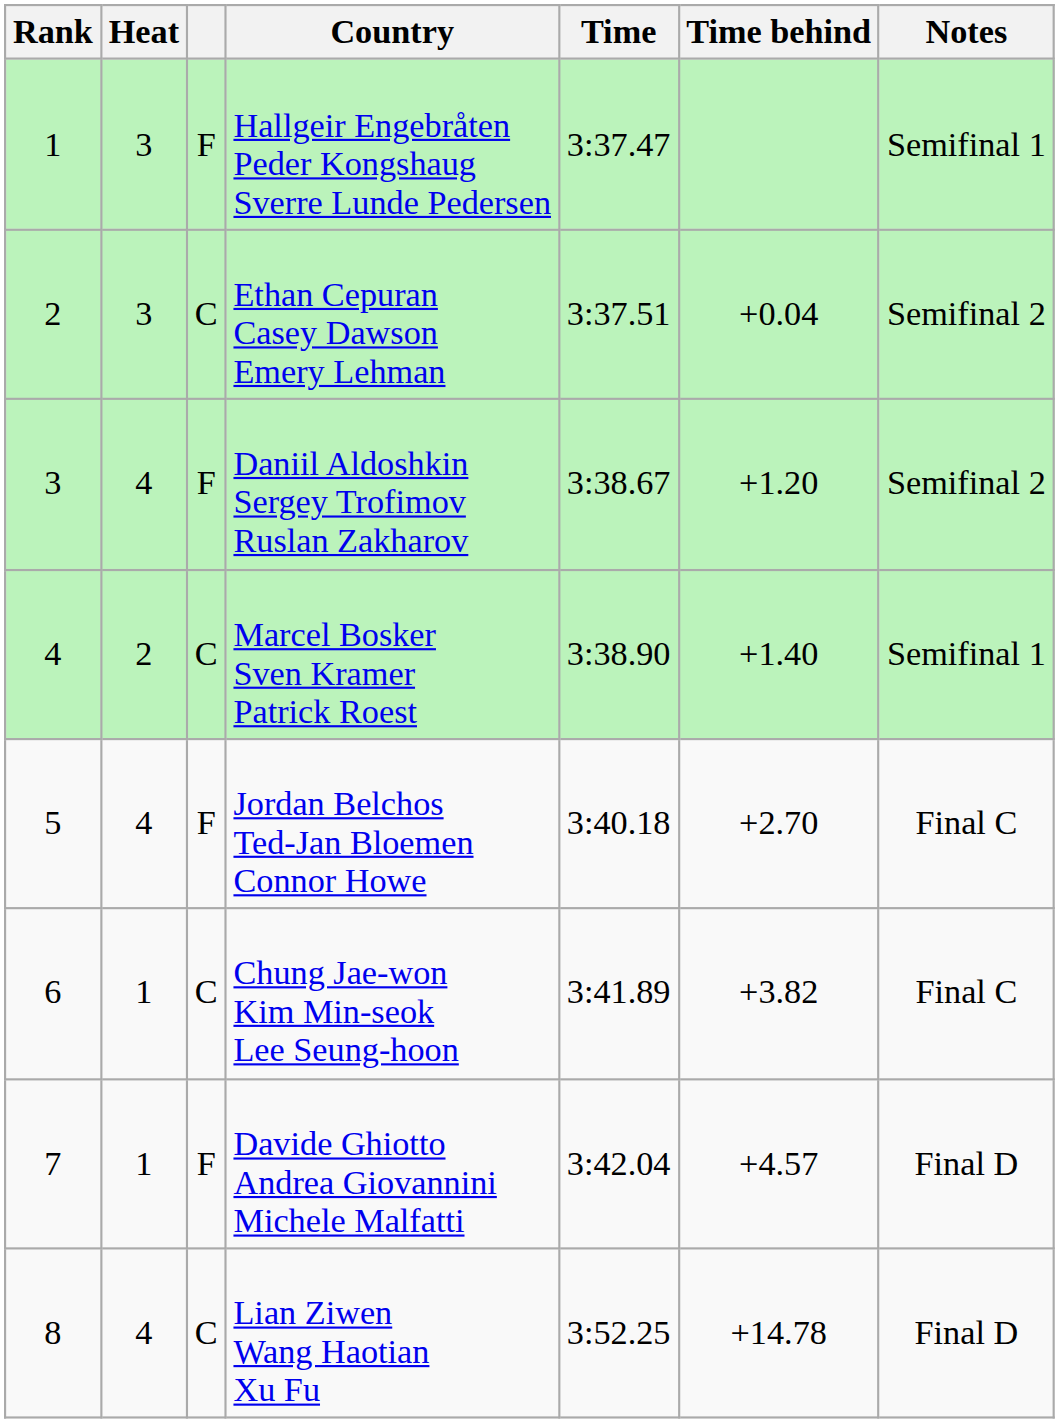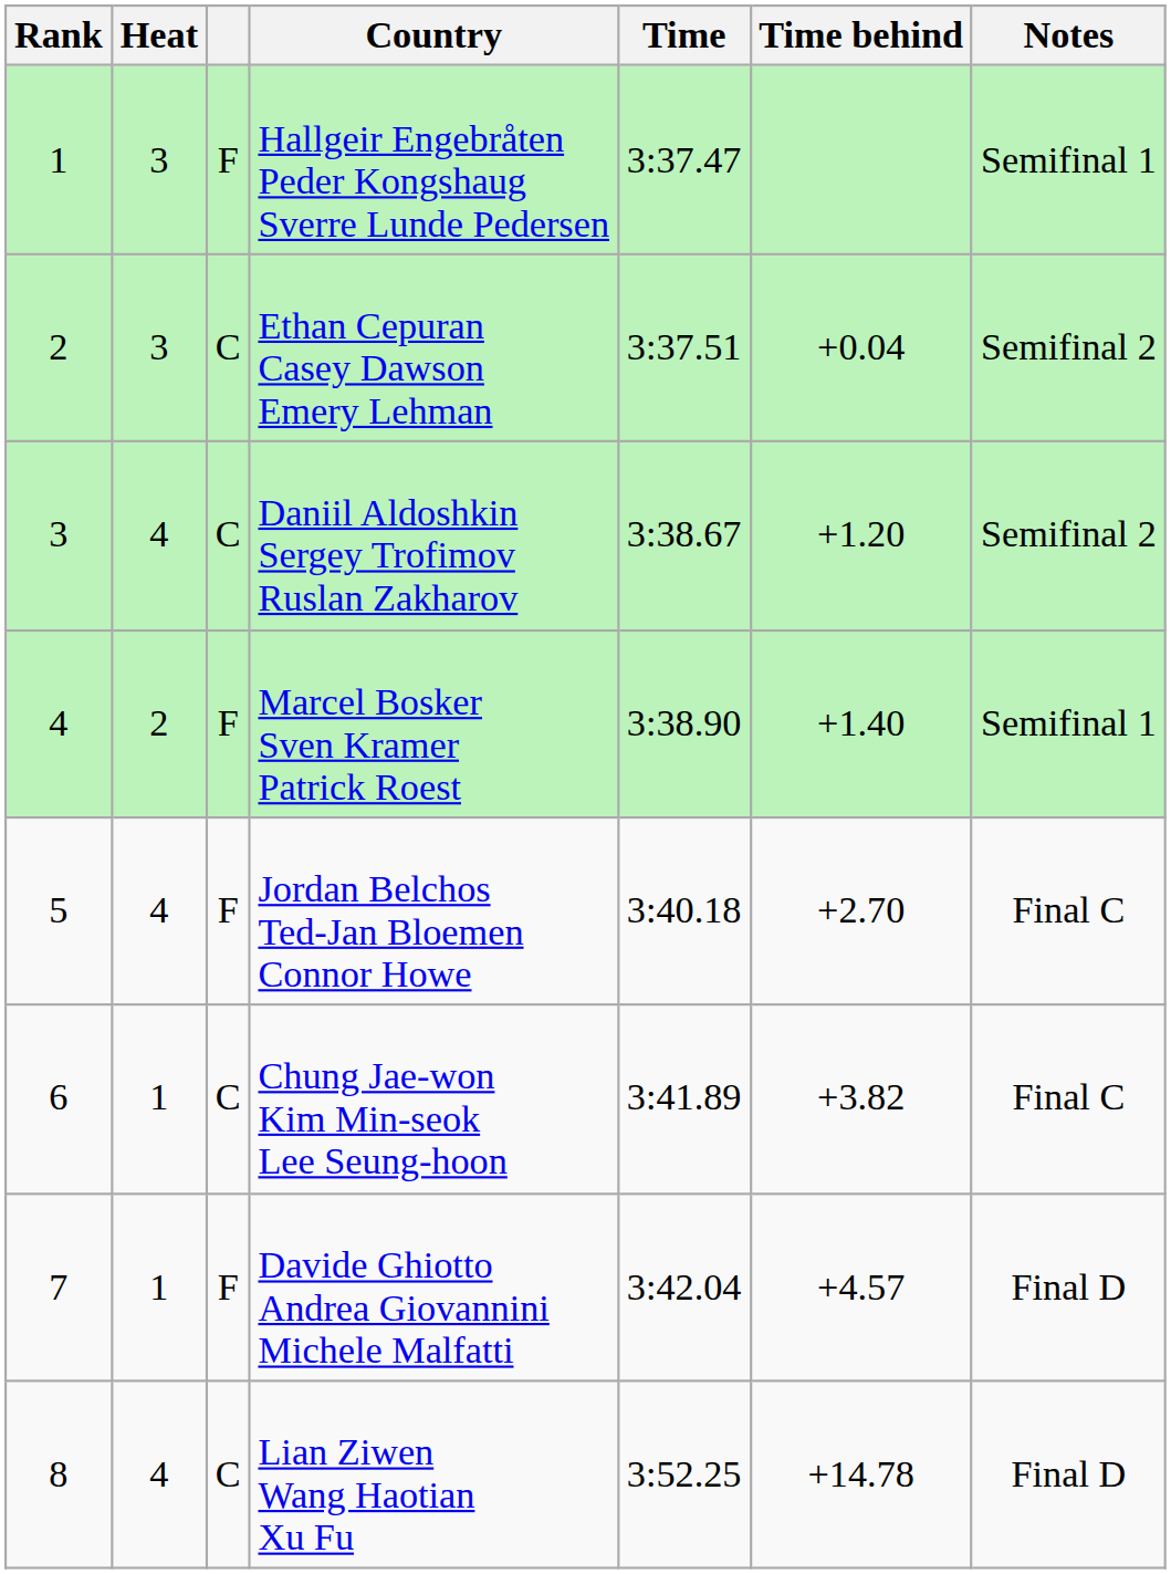 <table class="wikitable sortable" style="text-align:center">
 <tr>
 <th>Rank</th>
 <th>Heat</th>
 <th></th>
 <th>Country</th>
 <th>Time</th>
 <th>Time behind</th>
 <th>Notes</th>
 </tr>
 <tr bgcolor=#bbf3bb>
 <td>1</td>
 <td>3</td>
 <td>F</td>
 <td align=left><br><a href='#'>Hallgeir Engebråten</a><br><a href='#'>Peder Kongshaug</a><br><a href='#'>Sverre Lunde Pedersen</a></td>
 <td>3:37.47</td>
 <td></td>
 <td>Semifinal 1</td>
 </tr>
 <tr bgcolor=#bbf3bb>
 <td>2</td>
 <td>3</td>
 <td>C</td>
 <td align=left><br><a href='#'>Ethan Cepuran</a><br><a href='#'>Casey Dawson</a><br><a href='#'>Emery Lehman</a></td>
 <td>3:37.51</td>
 <td>+0.04</td>
 <td>Semifinal 2</td>
 </tr>
 <tr bgcolor=#bbf3bb>
 <td>3</td>
 <td>4</td>
-<td>F</td>
+<td>C</td>
 <td align=left><br><a href='#'>Daniil Aldoshkin</a><br><a href='#'>Sergey Trofimov</a><br><a href='#'>Ruslan Zakharov</a></td>
 <td>3:38.67</td>
 <td>+1.20</td>
 <td>Semifinal 2</td>
 </tr>
 <tr bgcolor=#bbf3bb>
 <td>4</td>
 <td>2</td>
-<td>C</td>
+<td>F</td>
 <td align=left><br><a href='#'>Marcel Bosker</a><br><a href='#'>Sven Kramer</a><br><a href='#'>Patrick Roest</a></td>
 <td>3:38.90</td>
 <td>+1.40</td>
 <td>Semifinal 1</td>
 </tr>
 <tr>
 <td>5</td>
 <td>4</td>
 <td>F</td>
 <td align=left><br><a href='#'>Jordan Belchos</a><br><a href='#'>Ted-Jan Bloemen</a><br><a href='#'>Connor Howe</a></td>
 <td>3:40.18</td>
 <td>+2.70</td>
 <td>Final C</td>
 </tr>
 <tr>
 <td>6</td>
 <td>1</td>
 <td>C</td>
 <td align=left><br><a href='#'>Chung Jae-won</a><br><a href='#'>Kim Min-seok</a><br><a href='#'>Lee Seung-hoon</a></td>
 <td>3:41.89</td>
 <td>+3.82</td>
 <td>Final C</td>
 </tr>
 <tr>
 <td>7</td>
 <td>1</td>
 <td>F</td>
 <td align=left><br><a href='#'>Davide Ghiotto</a><br><a href='#'>Andrea Giovannini</a><br><a href='#'>Michele Malfatti</a></td>
 <td>3:42.04</td>
 <td>+4.57</td>
 <td>Final D</td>
 </tr>
 <tr>
 <td>8</td>
 <td>4</td>
 <td>C</td>
 <td align=left><br><a href='#'>Lian Ziwen</a><br><a href='#'>Wang Haotian</a><br><a href='#'>Xu Fu</a></td>
 <td>3:52.25</td>
 <td>+14.78</td>
 <td>Final D</td>
 </tr>
 </table>
